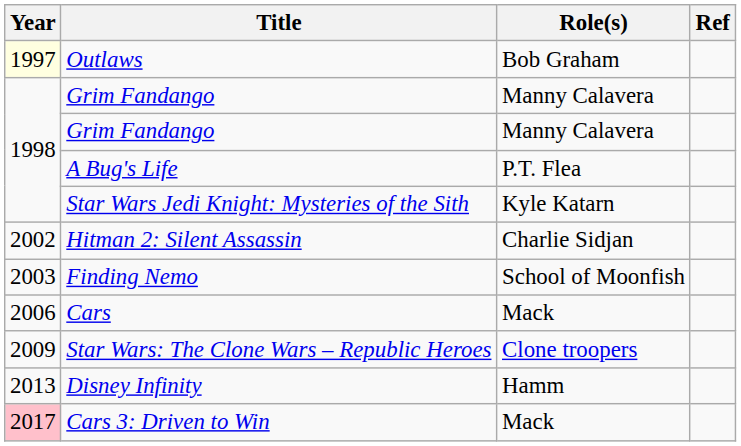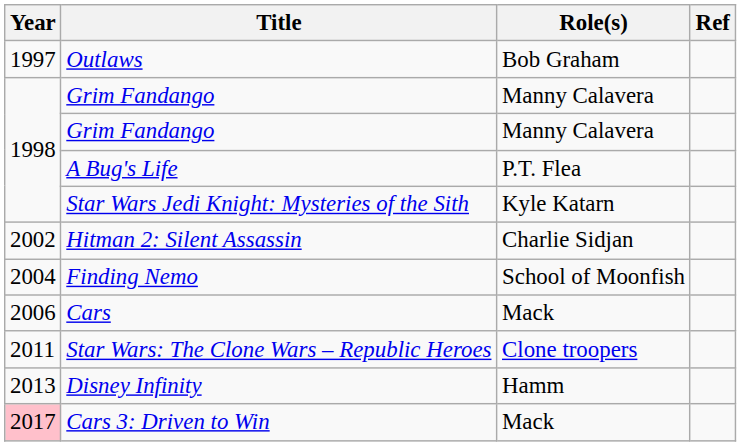 <table class="wikitable plainrowheaders sortable">
 <tr>
 <th scope="col">Year</th>
 <th scope="col">Title</th>
 <th scope="col">Role(s)</th>
 <th scope="col" class="unsortable">Ref</th>
 </tr>
 <tr>
-<td style="background: lightyellow;">1997</td>
+<td>1997</td>
 <td><em><a href='#'>Outlaws</a></em></td>
 <td>Bob Graham</td>
 <td></td>
 </tr>
 <tr>
 <td rowspan=4>1998</td>
 <td><em><a href='#'>Grim Fandango</a></em></td>
 <td>Manny Calavera</td>
 <td></td>
 </tr>
 <tr>
 <td><em><a href='#'>Grim Fandango</a></em></td>
 <td>Manny Calavera</td>
 <td></td>
 </tr>
 <tr>
 <td><em><a href='#'>A Bug's Life</a></em></td>
 <td>P.T. Flea</td>
 <td></td>
 </tr>
 <tr>
 <td><em><a href='#'>Star Wars Jedi Knight: Mysteries of the Sith</a></em></td>
 <td>Kyle Katarn</td>
 <td></td>
 </tr>
 <tr>
 <td>2002</td>
 <td><em><a href='#'>Hitman 2: Silent Assassin</a></em></td>
 <td>Charlie Sidjan</td>
 <td></td>
 </tr>
 <tr>
-<td>2003</td>
+<td>2004</td>
 <td><em><a href='#'>Finding Nemo</a></em></td>
 <td>School of Moonfish</td>
 <td></td>
 </tr>
 <tr>
 <td>2006</td>
 <td><em><a href='#'>Cars</a></em></td>
 <td>Mack</td>
 <td></td>
 </tr>
 <tr>
-<td>2009</td>
+<td>2011</td>
 <td><em><a href='#'>Star Wars: The Clone Wars – Republic Heroes</a></em></td>
 <td><a href='#'>Clone troopers</a></td>
 <td></td>
 </tr>
 <tr>
 <td>2013</td>
 <td><em><a href='#'>Disney Infinity</a></em></td>
 <td>Hamm</td>
 <td></td>
 </tr>
 <tr>
 <td style="background: pink;">2017</td>
 <td><em><a href='#'>Cars 3: Driven to Win</a></em></td>
 <td>Mack</td>
 <td></td>
 </tr>
 </table>
